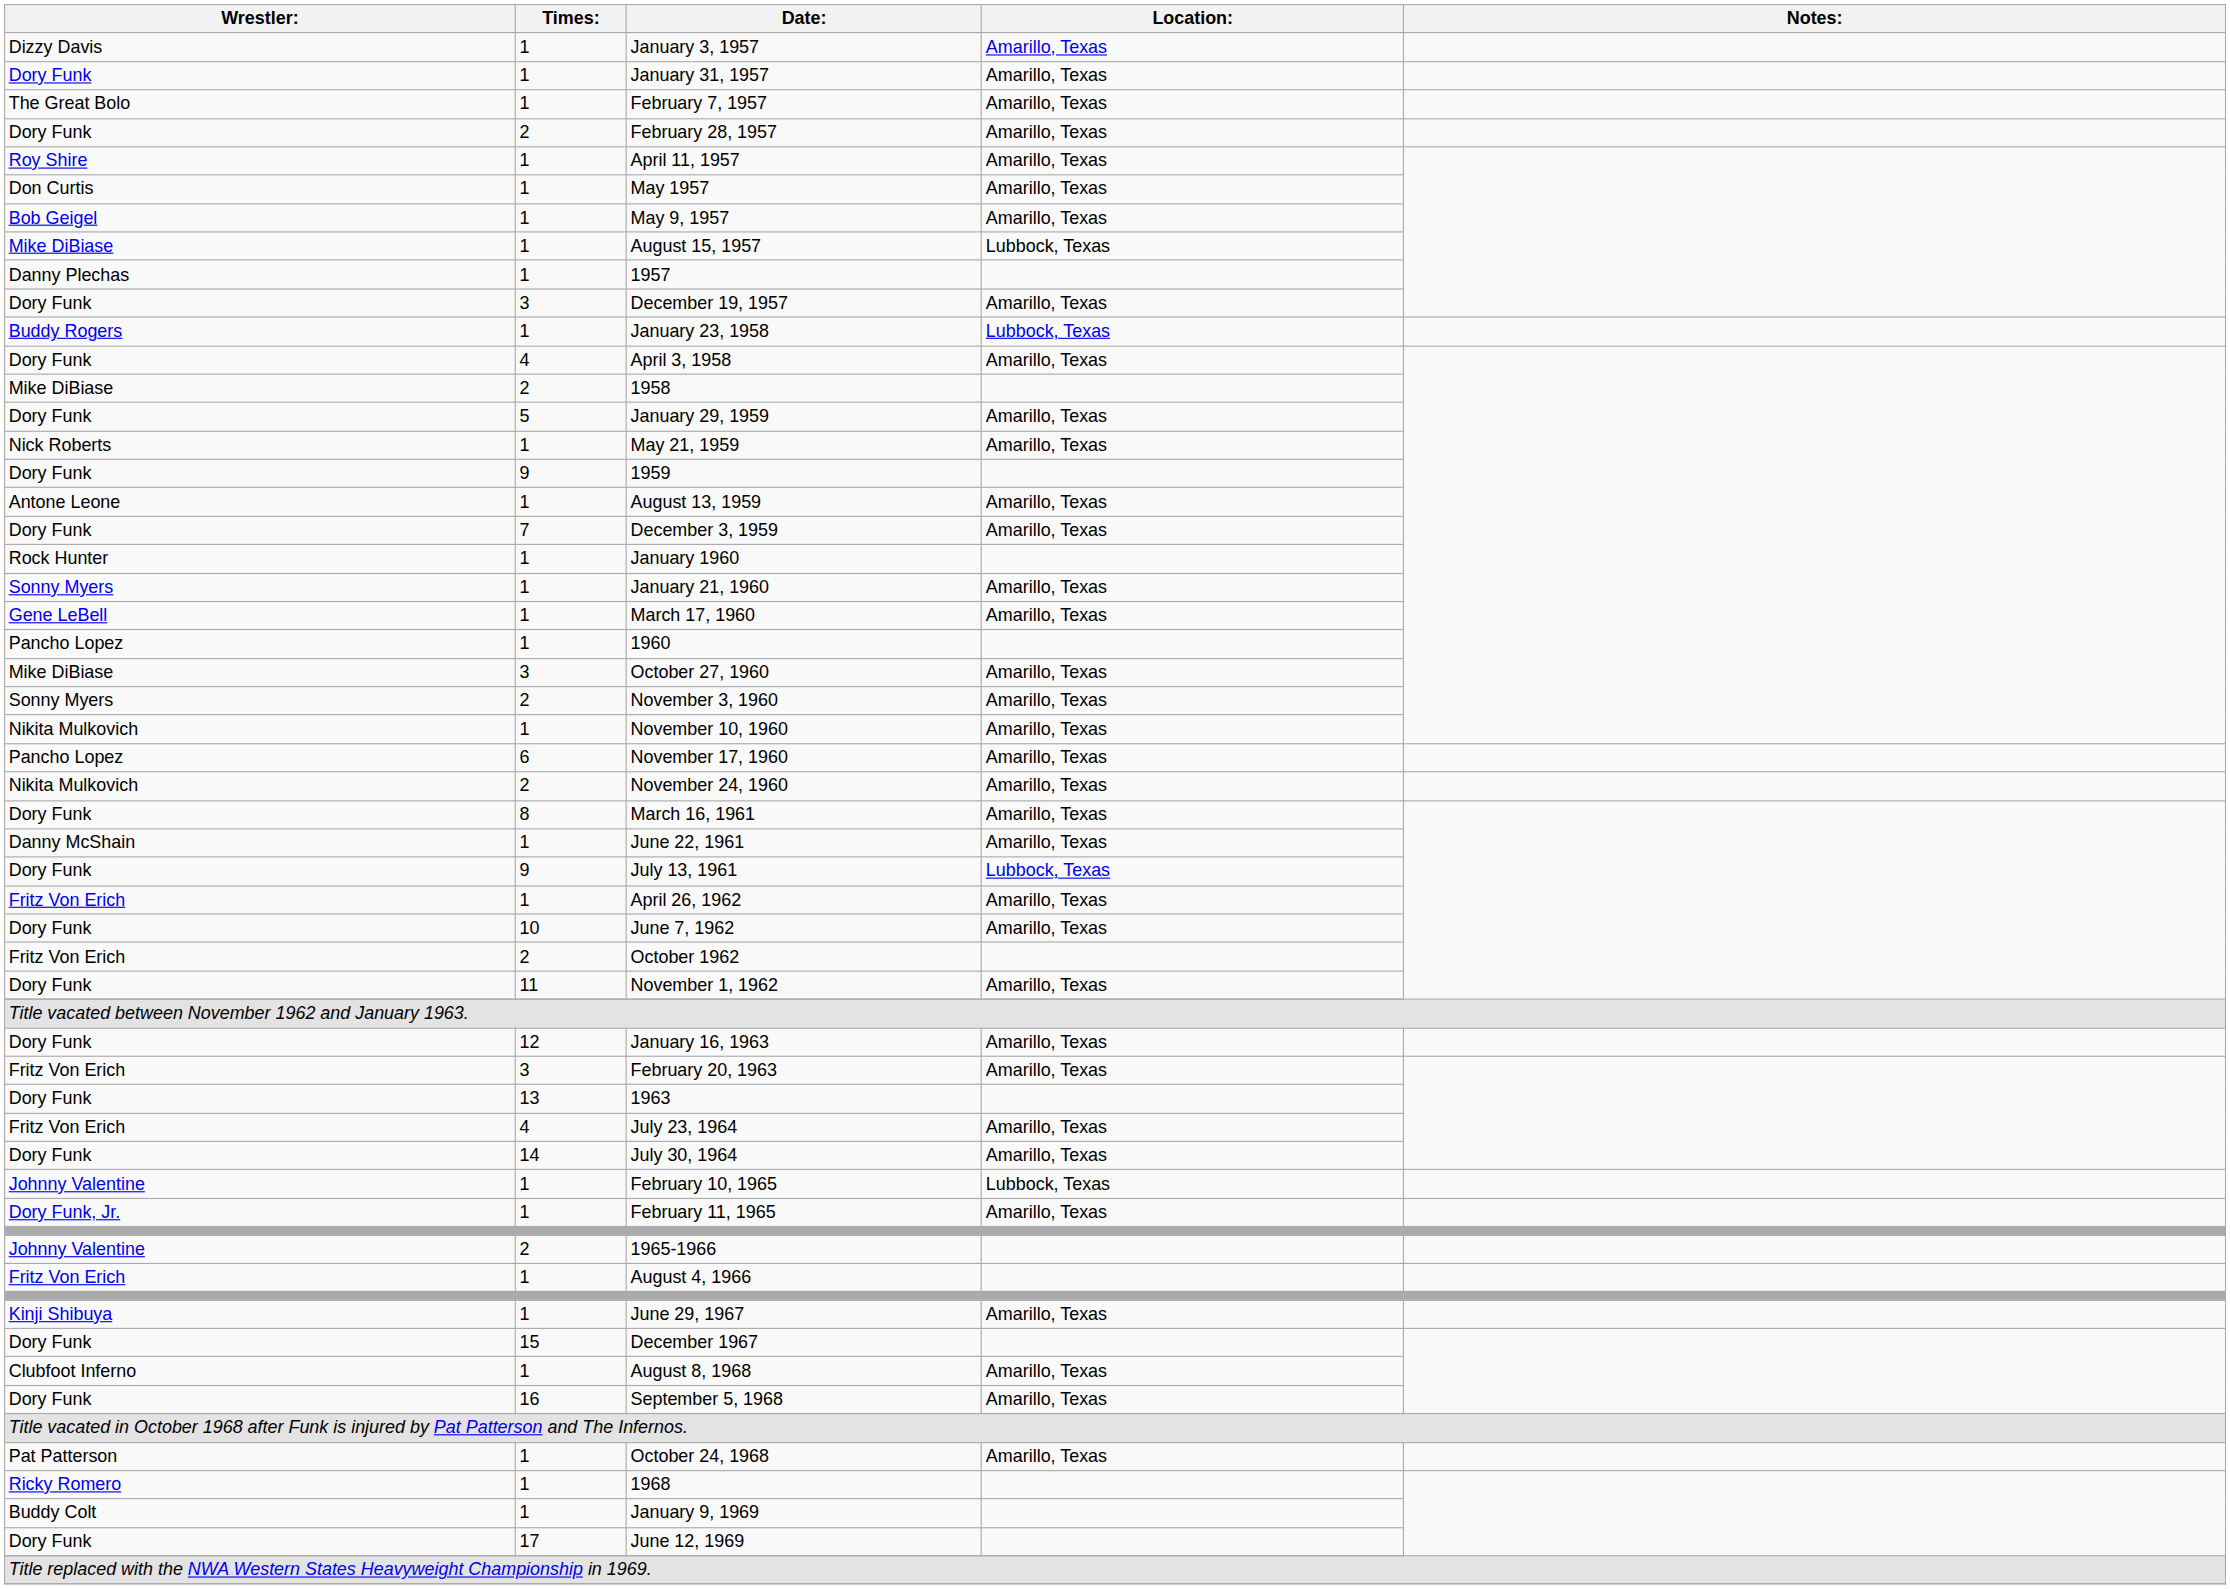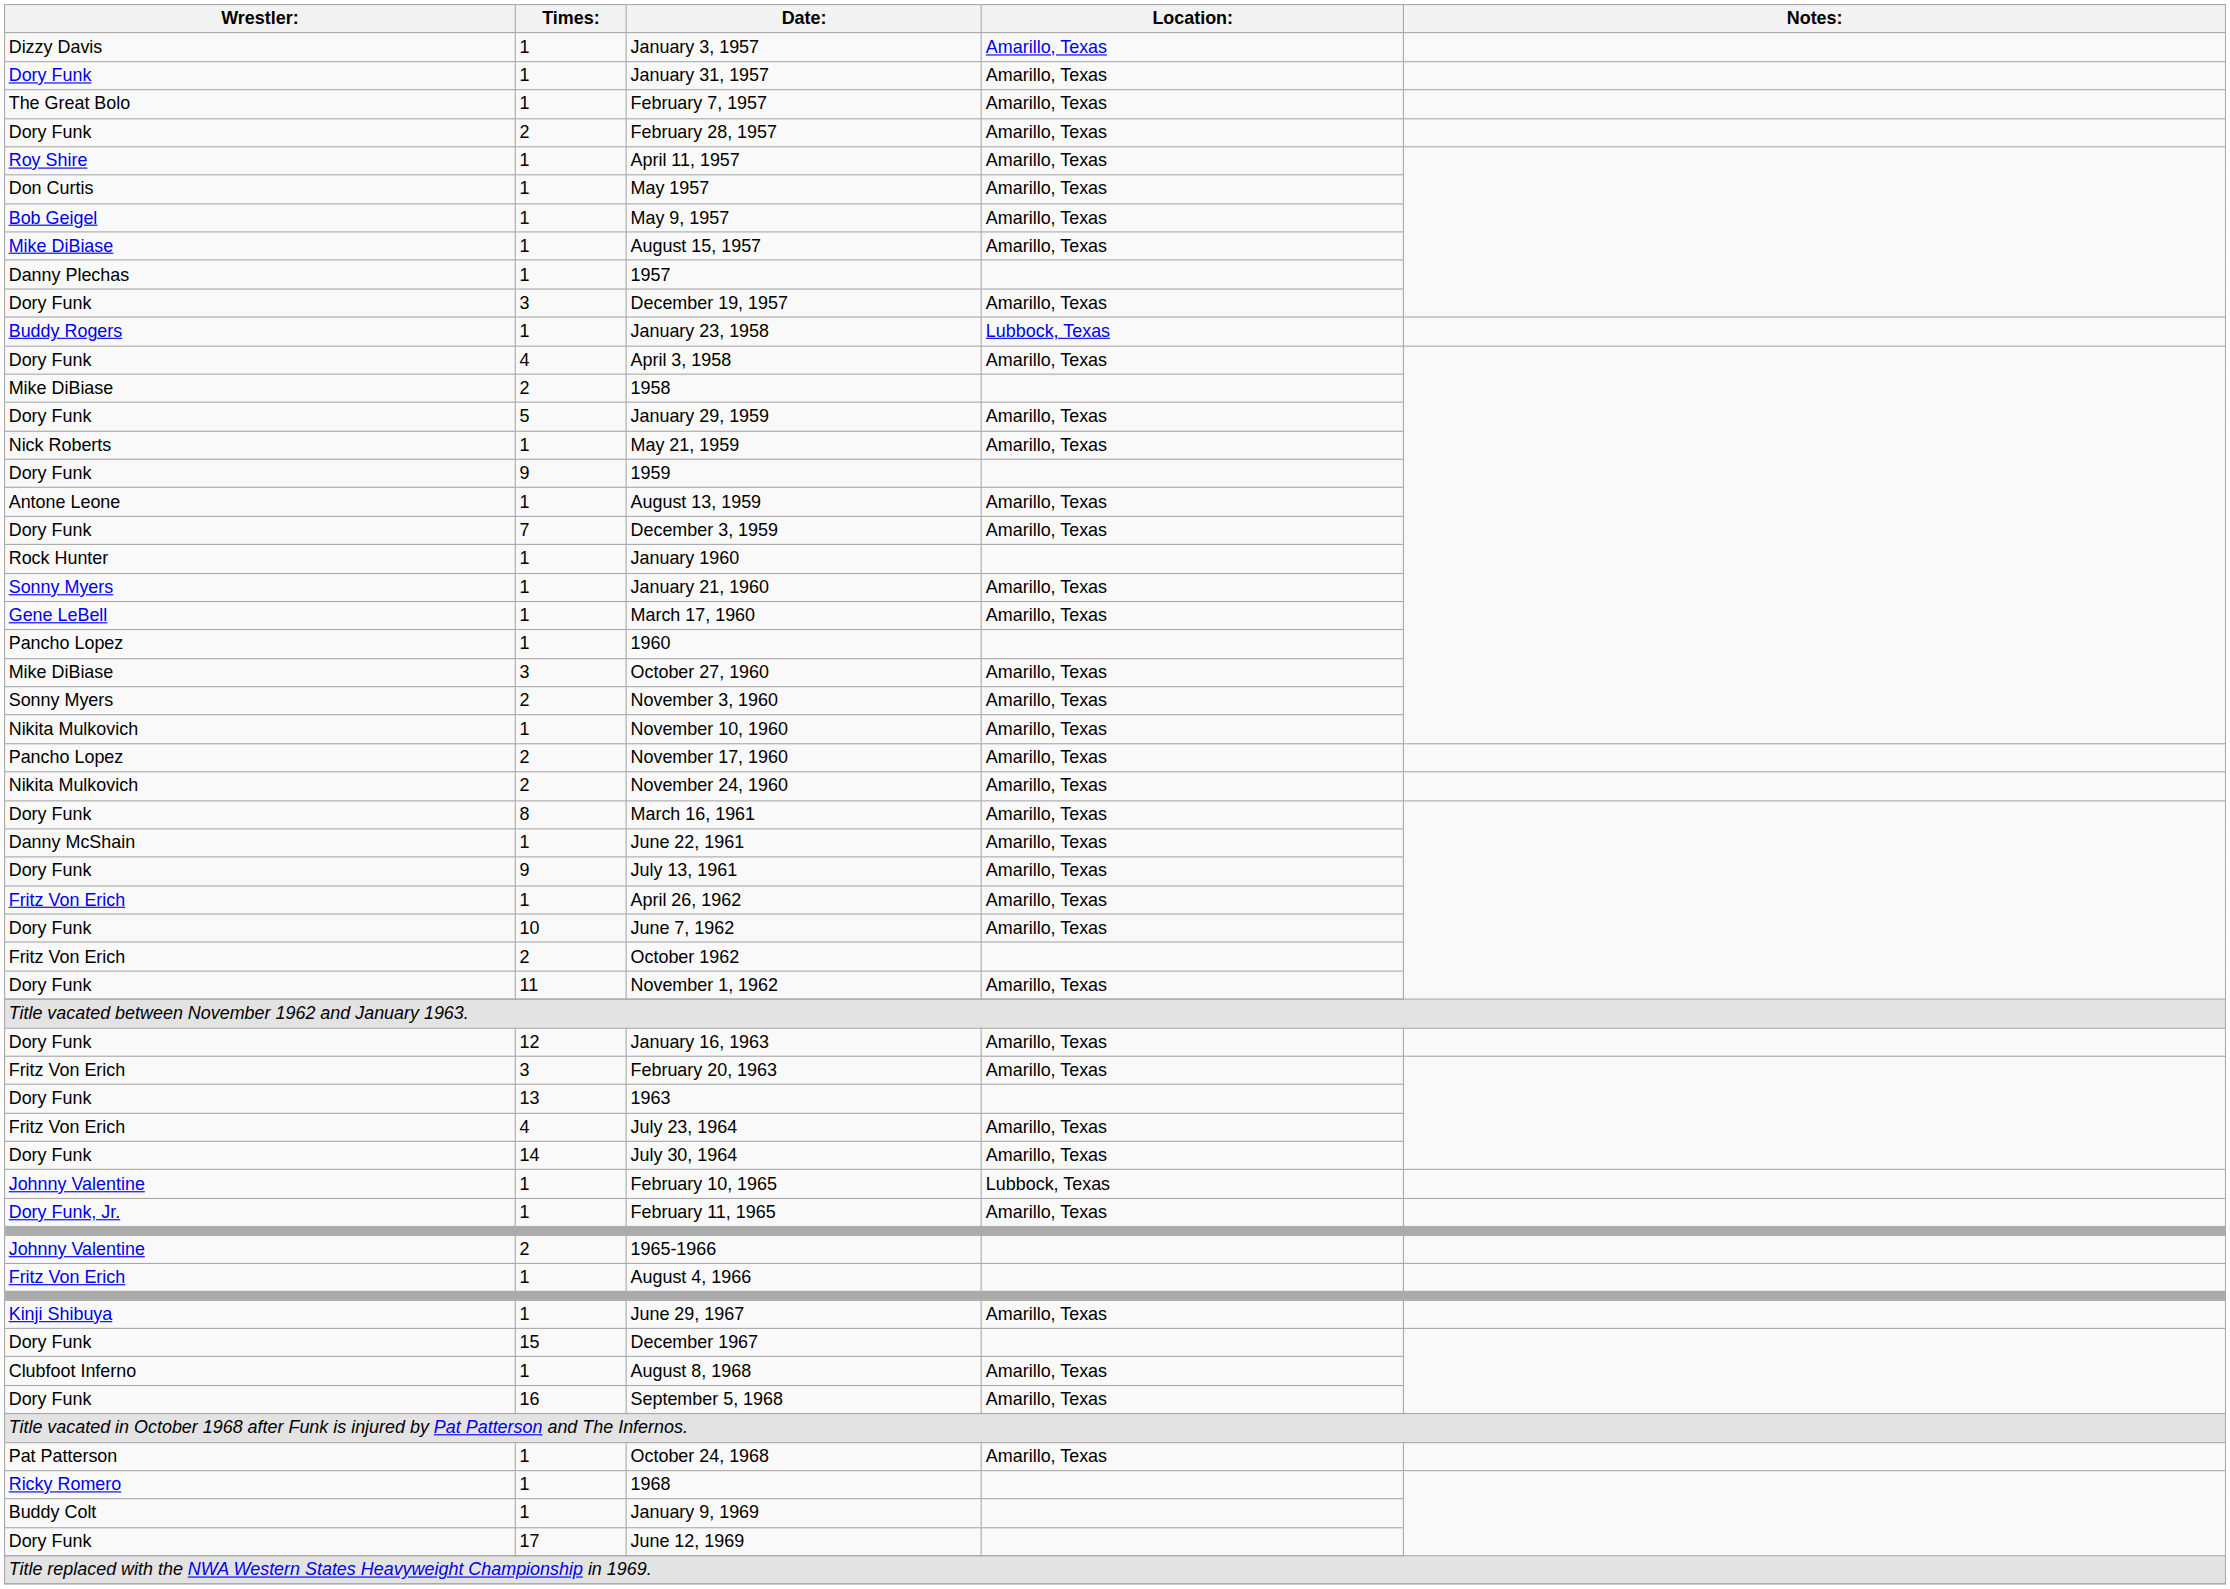 <table class="wikitable" width=100%>
 <tr>
 <th width=23%>Wrestler:</th>
 <th width=5%>Times:</th>
 <th width=16%>Date:</th>
 <th width=19%>Location:</th>
 <th width=37%>Notes:</th>
 </tr>
 <tr>
 <td>Dizzy Davis</td>
 <td>1</td>
 <td>January 3, 1957</td>
 <td><a href='#'>Amarillo, Texas</a></td>
 <td></td>
 </tr>
 <tr>
 <td><a href='#'>Dory Funk</a></td>
 <td>1</td>
 <td>January 31, 1957</td>
 <td>Amarillo, Texas</td>
 </tr>
 <tr>
 <td>The Great Bolo</td>
 <td>1</td>
 <td>February 7, 1957</td>
 <td>Amarillo, Texas</td>
 <td></td>
 </tr>
 <tr>
 <td>Dory Funk</td>
 <td>2</td>
 <td>February 28, 1957</td>
 <td>Amarillo, Texas</td>
 <td></td>
 </tr>
 <tr>
 <td><a href='#'>Roy Shire</a></td>
 <td>1</td>
 <td>April 11, 1957</td>
 <td>Amarillo, Texas</td>
 </tr>
 <tr>
 <td>Don Curtis</td>
 <td>1</td>
 <td>May 1957 </td>
 <td>Amarillo, Texas</td>
 </tr>
 <tr>
 <td><a href='#'>Bob Geigel</a></td>
 <td>1</td>
 <td>May 9, 1957</td>
 <td>Amarillo, Texas</td>
 </tr>
 <tr>
 <td><a href='#'>Mike DiBiase</a></td>
 <td>1</td>
 <td>August 15, 1957</td>
-<td>Lubbock, Texas</td>
+<td>Amarillo, Texas</td>
 </tr>
 <tr>
 <td>Danny Plechas</td>
 <td>1</td>
 <td>1957</td>
 <td></td>
 </tr>
 <tr>
 <td>Dory Funk</td>
 <td>3</td>
 <td>December 19, 1957</td>
 <td>Amarillo, Texas</td>
 </tr>
 <tr>
 <td><a href='#'>Buddy Rogers</a></td>
 <td>1</td>
 <td>January 23, 1958</td>
 <td><a href='#'>Lubbock, Texas</a></td>
 <td></td>
 </tr>
 <tr>
 <td>Dory Funk</td>
 <td>4</td>
 <td>April 3, 1958</td>
 <td>Amarillo, Texas</td>
 </tr>
 <tr>
 <td>Mike DiBiase</td>
 <td>2</td>
 <td>1958</td>
 <td></td>
 </tr>
 <tr>
 <td>Dory Funk</td>
 <td>5</td>
 <td>January 29, 1959</td>
 <td>Amarillo, Texas</td>
 </tr>
 <tr>
 <td>Nick Roberts</td>
 <td>1</td>
 <td>May 21, 1959</td>
 <td>Amarillo, Texas</td>
 </tr>
 <tr>
 <td>Dory Funk</td>
 <td>9</td>
 <td>1959</td>
 <td></td>
 </tr>
 <tr>
 <td>Antone Leone</td>
 <td>1</td>
 <td>August 13, 1959</td>
 <td>Amarillo, Texas</td>
 </tr>
 <tr>
 <td>Dory Funk</td>
 <td>7</td>
 <td>December 3, 1959</td>
 <td>Amarillo, Texas</td>
 </tr>
 <tr>
 <td>Rock Hunter</td>
 <td>1</td>
 <td>January 1960 </td>
 <td></td>
 </tr>
 <tr>
 <td><a href='#'>Sonny Myers</a></td>
 <td>1</td>
 <td>January 21, 1960</td>
 <td>Amarillo, Texas</td>
 </tr>
 <tr>
 <td><a href='#'>Gene LeBell</a></td>
 <td>1</td>
 <td>March 17, 1960</td>
 <td>Amarillo, Texas</td>
 </tr>
 <tr>
 <td>Pancho Lopez</td>
 <td>1</td>
 <td>1960</td>
 <td></td>
 </tr>
 <tr>
 <td>Mike DiBiase</td>
 <td>3</td>
 <td>October 27, 1960</td>
 <td>Amarillo, Texas</td>
 </tr>
 <tr>
 <td>Sonny Myers</td>
 <td>2</td>
 <td>November 3, 1960</td>
 <td>Amarillo, Texas</td>
 </tr>
 <tr>
 <td>Nikita Mulkovich</td>
 <td>1</td>
 <td>November 10, 1960</td>
 <td>Amarillo, Texas</td>
 </tr>
 <tr>
 <td>Pancho Lopez</td>
-<td>6</td>
+<td>2</td>
 <td>November 17, 1960</td>
 <td>Amarillo, Texas</td>
 <td></td>
 </tr>
 <tr>
 <td>Nikita Mulkovich</td>
 <td>2</td>
 <td>November 24, 1960</td>
 <td>Amarillo, Texas</td>
 <td></td>
 </tr>
 <tr>
 <td>Dory Funk</td>
 <td>8</td>
 <td>March 16, 1961</td>
 <td>Amarillo, Texas</td>
 </tr>
 <tr>
 <td>Danny McShain</td>
 <td>1</td>
 <td>June 22, 1961</td>
 <td>Amarillo, Texas</td>
 </tr>
 <tr>
 <td>Dory Funk</td>
 <td>9</td>
 <td>July 13, 1961</td>
-<td><a href='#'>Lubbock, Texas</a></td>
+<td>Amarillo, Texas</td>
 </tr>
 <tr>
 <td><a href='#'>Fritz Von Erich</a></td>
 <td>1</td>
 <td>April 26, 1962</td>
 <td>Amarillo, Texas</td>
 </tr>
 <tr>
 <td>Dory Funk</td>
 <td>10</td>
 <td>June 7, 1962</td>
 <td>Amarillo, Texas</td>
 </tr>
 <tr>
 <td>Fritz Von Erich</td>
 <td>2</td>
 <td>October 1962 </td>
 <td></td>
 </tr>
 <tr>
 <td>Dory Funk</td>
 <td>11</td>
 <td>November 1, 1962</td>
 <td>Amarillo, Texas</td>
 </tr>
 <tr>
 </tr>
 <tr style="background: #e3e3e3;">
 <td colspan=5><em>Title vacated between November 1962 and January 1963.</em></td>
 </tr>
 <tr>
 <td>Dory Funk</td>
 <td>12</td>
 <td>January 16, 1963</td>
 <td>Amarillo, Texas</td>
 <td></td>
 </tr>
 <tr>
 <td>Fritz Von Erich</td>
 <td>3</td>
 <td>February 20, 1963</td>
 <td>Amarillo, Texas</td>
 </tr>
 <tr>
 <td>Dory Funk</td>
 <td>13</td>
 <td>1963</td>
 <td></td>
 </tr>
 <tr>
 <td>Fritz Von Erich</td>
 <td>4</td>
 <td>July 23, 1964</td>
 <td>Amarillo, Texas</td>
 </tr>
 <tr>
 <td>Dory Funk</td>
 <td>14</td>
 <td>July 30, 1964</td>
 <td>Amarillo, Texas</td>
 </tr>
 <tr>
 <td><a href='#'>Johnny Valentine</a></td>
 <td>1</td>
 <td>February 10, 1965</td>
 <td>Lubbock, Texas</td>
 <td></td>
 </tr>
 <tr>
 <td><a href='#'>Dory Funk, Jr.</a></td>
 <td>1</td>
 <td>February 11, 1965</td>
 <td>Amarillo, Texas</td>
 <td> </td>
 </tr>
 <tr style="background: #aaaaaa;">
 <td colspan=5></td>
 </tr>
 <tr>
 <td><a href='#'>Johnny Valentine</a></td>
 <td>2</td>
 <td>1965-1966</td>
 <td> </td>
 <td> </td>
 </tr>
 <tr>
 <td><a href='#'>Fritz Von Erich</a></td>
 <td>1</td>
 <td>August 4, 1966</td>
 <td> </td>
 <td></td>
 </tr>
 <tr>
 </tr>
 <tr style="background: #aaaaaa;">
 <td colspan=5></td>
 </tr>
 <tr>
 <td><a href='#'>Kinji Shibuya</a></td>
 <td>1</td>
 <td>June 29, 1967</td>
 <td>Amarillo, Texas</td>
 <td></td>
 </tr>
 <tr>
 <td>Dory Funk</td>
 <td>15</td>
 <td>December 1967 </td>
 <td></td>
 </tr>
 <tr>
 <td>Clubfoot Inferno</td>
 <td>1</td>
 <td>August 8, 1968</td>
 <td>Amarillo, Texas</td>
 </tr>
 <tr>
 <td>Dory Funk</td>
 <td>16</td>
 <td>September 5, 1968</td>
 <td>Amarillo, Texas</td>
 </tr>
 <tr>
 </tr>
 <tr style="background: #e3e3e3;">
 <td colspan=5><em>Title vacated in October 1968 after Funk is injured by <a href='#'>Pat Patterson</a> and The Infernos.</em></td>
 </tr>
 <tr>
 <td>Pat Patterson</td>
 <td>1</td>
 <td>October 24, 1968</td>
 <td>Amarillo, Texas</td>
 <td></td>
 </tr>
 <tr>
 <td><a href='#'>Ricky Romero</a></td>
 <td>1</td>
 <td>1968</td>
 <td></td>
 </tr>
 <tr>
 <td>Buddy Colt</td>
 <td>1</td>
 <td>January 9, 1969</td>
 <td></td>
 </tr>
 <tr>
 <td>Dory Funk</td>
 <td>17</td>
 <td>June 12, 1969</td>
 <td></td>
 </tr>
 <tr>
 </tr>
 <tr style="background: #e3e3e3;">
 <td colspan=5><em>Title replaced with the <a href='#'>NWA Western States Heavyweight Championship</a> in 1969.</em></td>
 </tr>
 <tr>
 </tr>
 </table>
